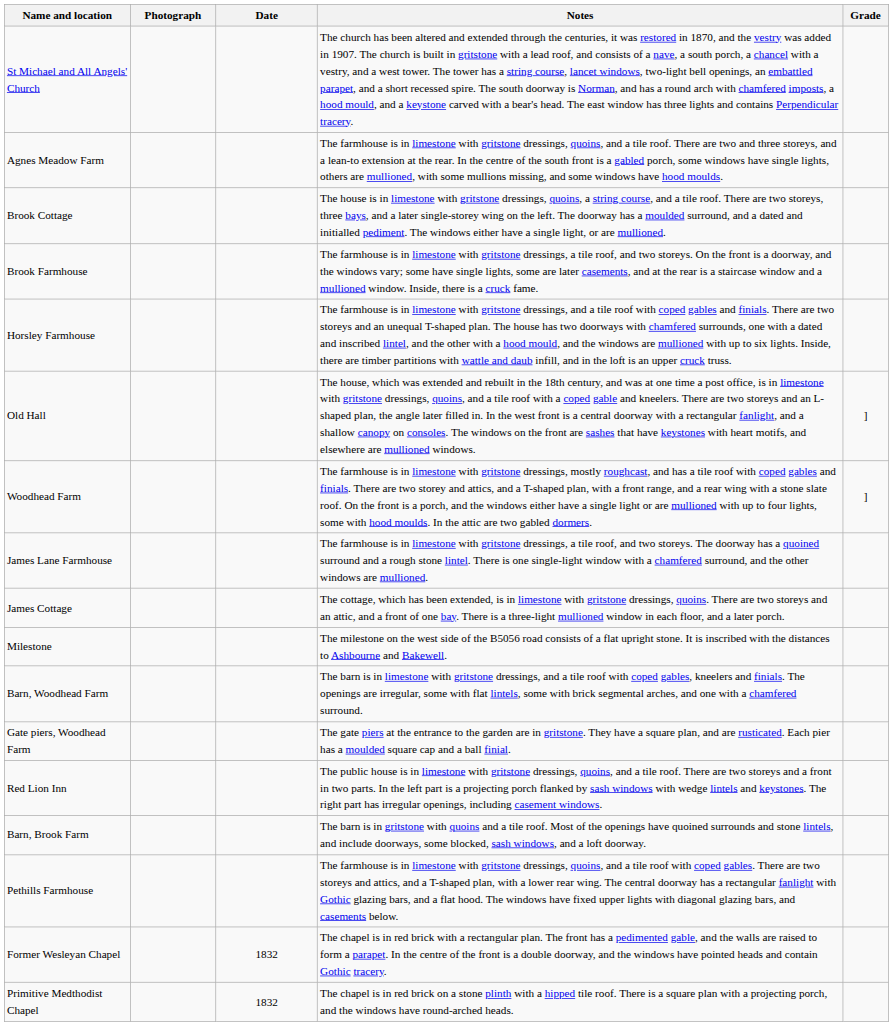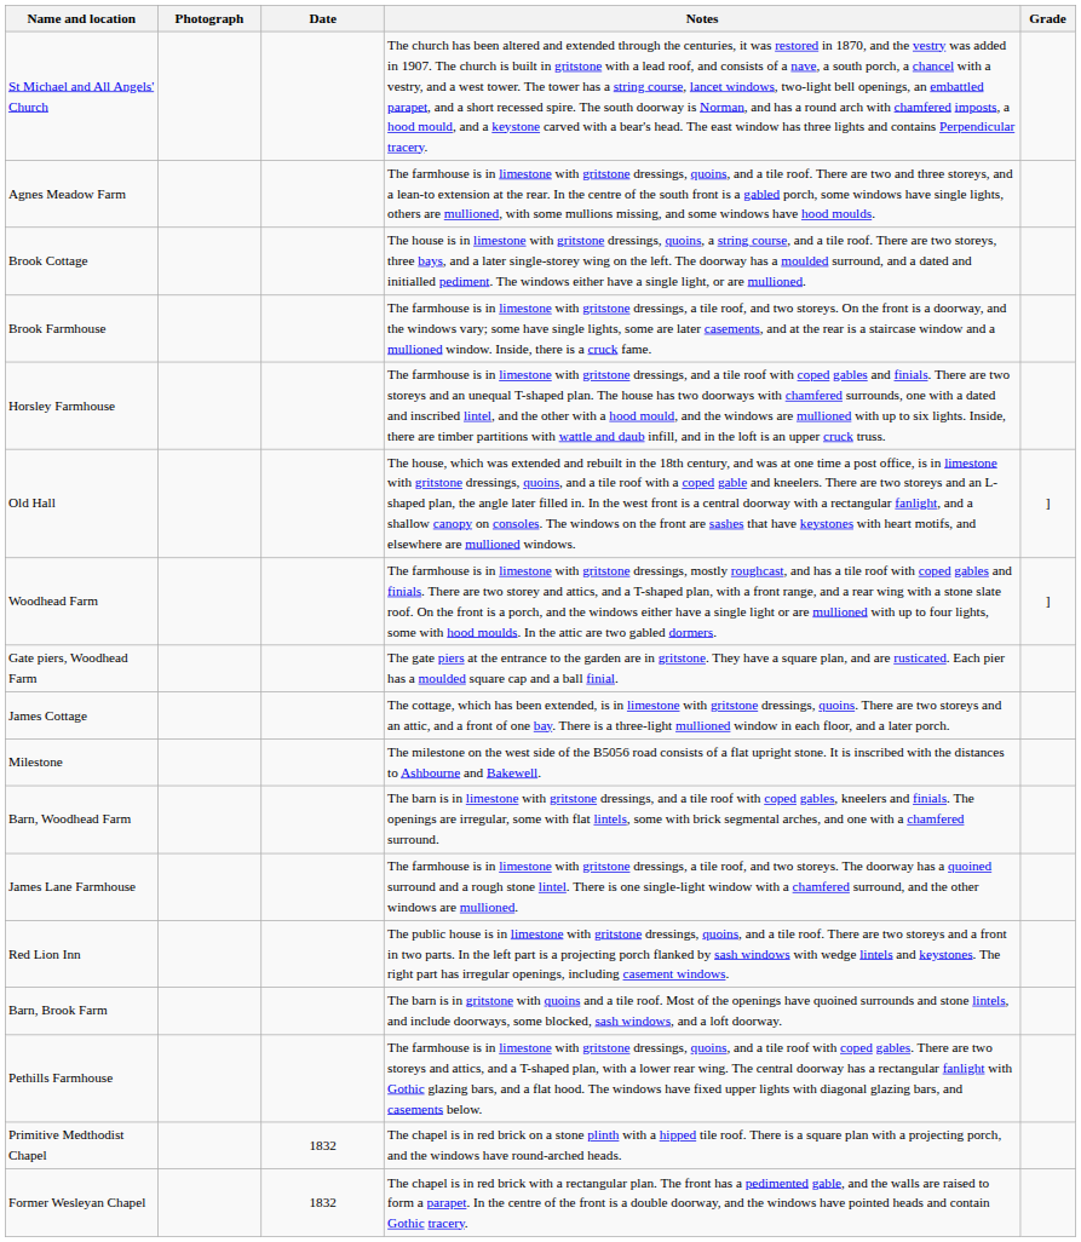 <table class="wikitable sortable plainrowheaders" style="width:100%; border:0; text-align:left; line-height:150%;">
 <tr>
 <th scope="col"  style="width:150px">Name and location</th>
 <th scope="col"  style="width:100px" class="unsortable">Photograph</th>
 <th scope="col"  style="width:120px">Date</th>
 <th scope="col"  style="width:650px" class="unsortable">Notes</th>
 <th scope="col"  style="width:50px">Grade</th>
 </tr>
 <tr>
 <td><a href='#'>St Michael and All Angels' Church</a><br><small></small></td>
 <td></td>
 <td align="center"></td>
 <td>The church has been altered and extended through the centuries, it was <a href='#'>restored</a> in 1870, and the <a href='#'>vestry</a> was added in 1907.  The church is built in <a href='#'>gritstone</a> with a lead roof, and consists of a <a href='#'>nave</a>, a south porch, a <a href='#'>chancel</a> with a vestry, and a west tower.  The tower has a <a href='#'>string course</a>, <a href='#'>lancet windows</a>, two-light bell openings, an <a href='#'>embattled</a> <a href='#'>parapet</a>, and a short recessed spire.  The south doorway is <a href='#'>Norman</a>, and has a round arch with <a href='#'>chamfered</a> <a href='#'>imposts</a>, a <a href='#'>hood mould</a>, and a <a href='#'>keystone</a> carved with a bear's head.  The east window has three lights and contains <a href='#'>Perpendicular</a> <a href='#'>tracery</a>.</td>
 <td align="center" ></td>
 </tr>
 <tr>
 <td>Agnes Meadow Farm<br><small></small></td>
 <td></td>
 <td align="center"></td>
 <td>The farmhouse is in <a href='#'>limestone</a> with <a href='#'>gritstone</a> dressings, <a href='#'>quoins</a>, and a tile roof.  There are two and three storeys, and a lean-to extension at the rear.  In the centre of the south front is a <a href='#'>gabled</a> porch, some windows have single lights, others are <a href='#'>mullioned</a>, with some mullions missing, and some windows have <a href='#'>hood moulds</a>.</td>
 <td align="center" ></td>
 </tr>
 <tr>
 <td>Brook Cottage<br><small></small></td>
 <td></td>
 <td align="center"></td>
 <td>The house is in <a href='#'>limestone</a> with <a href='#'>gritstone</a> dressings, <a href='#'>quoins</a>, a <a href='#'>string course</a>, and a tile roof.  There are two storeys, three <a href='#'>bays</a>, and a later single-storey wing on the left.  The doorway has a <a href='#'>moulded</a> surround, and a dated and initialled <a href='#'>pediment</a>.  The windows either have a single light, or are <a href='#'>mullioned</a>.</td>
 <td align="center" ></td>
 </tr>
 <tr>
 <td>Brook Farmhouse<br><small></small></td>
 <td></td>
 <td align="center"></td>
 <td>The farmhouse is in <a href='#'>limestone</a> with <a href='#'>gritstone</a> dressings, a tile roof, and two storeys.  On the front is a doorway, and the windows vary; some have single lights, some are later <a href='#'>casements</a>, and at the rear is a staircase window and a <a href='#'>mullioned</a> window.  Inside, there is a <a href='#'>cruck</a> fame.</td>
 <td align="center" ></td>
 </tr>
 <tr>
 <td>Horsley Farmhouse<br><small></small></td>
 <td></td>
 <td align="center"></td>
 <td>The farmhouse is in <a href='#'>limestone</a> with <a href='#'>gritstone</a> dressings, and a tile roof with <a href='#'>coped</a> <a href='#'>gables</a> and <a href='#'>finials</a>.  There are two storeys and an unequal T-shaped plan.  The house has two doorways with <a href='#'>chamfered</a> surrounds, one with a dated and inscribed <a href='#'>lintel</a>, and the other with a <a href='#'>hood mould</a>, and the windows are <a href='#'>mullioned</a> with up to six lights.  Inside, there are timber partitions with <a href='#'>wattle and daub</a> infill, and in the loft is an upper <a href='#'>cruck</a> truss.</td>
 <td align="center" ></td>
 </tr>
 <tr>
 <td>Old Hall<br><small></small></td>
 <td></td>
 <td align="center"></td>
 <td>The house, which was extended and rebuilt in the 18th century, and was at one time a post office, is in <a href='#'>limestone</a> with <a href='#'>gritstone</a> dressings, <a href='#'>quoins</a>, and a tile roof with a <a href='#'>coped</a> <a href='#'>gable</a> and kneelers.  There are two storeys and an L-shaped plan, the angle later filled in.  In the west front is a central doorway with a rectangular <a href='#'>fanlight</a>, and a shallow <a href='#'>canopy</a> on <a href='#'>consoles</a>.  The windows on the front are <a href='#'>sashes</a> that have <a href='#'>keystones</a> with heart motifs, and elsewhere are <a href='#'>mullioned</a> windows.</td>
 <td align="center" >]</td>
 </tr>
 <tr>
 <td>Woodhead Farm<br><small></small></td>
 <td></td>
 <td align="center"></td>
 <td>The farmhouse is in <a href='#'>limestone</a> with <a href='#'>gritstone</a> dressings, mostly <a href='#'>roughcast</a>, and has a tile roof with <a href='#'>coped</a> <a href='#'>gables</a> and <a href='#'>finials</a>.  There are two storey and attics, and a T-shaped plan, with a front range, and a rear wing with a stone slate roof.  On the front is a porch, and the windows either have a single light or are <a href='#'>mullioned</a> with up to four lights, some with <a href='#'>hood moulds</a>.  In the attic are two gabled <a href='#'>dormers</a>.</td>
 <td align="center" >]</td>
 </tr>
 <tr>
-<td>James Lane Farmhouse<br><small></small></td>
+<td>Gate piers, Woodhead Farm<br><small></small></td>
 <td></td>
 <td align="center"></td>
-<td>The farmhouse is in <a href='#'>limestone</a> with <a href='#'>gritstone</a> dressings, a tile roof, and two storeys.  The doorway has a <a href='#'>quoined</a> surround and a rough stone <a href='#'>lintel</a>.  There is one single-light window with a <a href='#'>chamfered</a> surround, and the other windows are <a href='#'>mullioned</a>.</td>
+<td>The gate <a href='#'>piers</a> at the entrance to the garden are in <a href='#'>gritstone</a>.  They have a square plan, and are <a href='#'>rusticated</a>.  Each pier has a <a href='#'>moulded</a> square cap and a ball <a href='#'>finial</a>.</td>
 <td align="center" ></td>
 </tr>
 <tr>
 <td>James Cottage<br><small></small></td>
 <td></td>
 <td align="center"></td>
 <td>The cottage, which has been extended, is in <a href='#'>limestone</a> with <a href='#'>gritstone</a> dressings, <a href='#'>quoins</a>.  There are two storeys and an attic, and a front of one <a href='#'>bay</a>.  There is a three-light <a href='#'>mullioned</a> window in each floor, and a later porch.</td>
 <td align="center" ></td>
 </tr>
 <tr>
 <td>Milestone<br><small></small></td>
 <td></td>
 <td align="center"></td>
 <td>The milestone on the west side of the B5056 road consists of a flat upright stone.  It is inscribed with the distances to <a href='#'>Ashbourne</a> and <a href='#'>Bakewell</a>.</td>
 <td align="center" ></td>
 </tr>
 <tr>
 <td>Barn, Woodhead Farm<br><small></small></td>
 <td></td>
 <td align="center"></td>
 <td>The barn is in <a href='#'>limestone</a> with <a href='#'>gritstone</a> dressings, and a tile roof with <a href='#'>coped</a> <a href='#'>gables</a>, kneelers and <a href='#'>finials</a>.  The openings are irregular, some with flat <a href='#'>lintels</a>, some with brick segmental arches, and one with a <a href='#'>chamfered</a> surround.</td>
 <td align="center" ></td>
 </tr>
 <tr>
-<td>Gate piers, Woodhead Farm<br><small></small></td>
+<td>James Lane Farmhouse<br><small></small></td>
 <td></td>
 <td align="center"></td>
-<td>The gate <a href='#'>piers</a> at the entrance to the garden are in <a href='#'>gritstone</a>.  They have a square plan, and are <a href='#'>rusticated</a>.  Each pier has a <a href='#'>moulded</a> square cap and a ball <a href='#'>finial</a>.</td>
+<td>The farmhouse is in <a href='#'>limestone</a> with <a href='#'>gritstone</a> dressings, a tile roof, and two storeys.  The doorway has a <a href='#'>quoined</a> surround and a rough stone <a href='#'>lintel</a>.  There is one single-light window with a <a href='#'>chamfered</a> surround, and the other windows are <a href='#'>mullioned</a>.</td>
 <td align="center" ></td>
 </tr>
 <tr>
 <td>Red Lion Inn<br><small></small></td>
 <td></td>
 <td align="center"></td>
 <td>The public house is in <a href='#'>limestone</a> with <a href='#'>gritstone</a> dressings, <a href='#'>quoins</a>, and a tile roof.  There are two storeys and a front in two parts.  In the left part is a projecting porch flanked by <a href='#'>sash windows</a> with wedge <a href='#'>lintels</a> and <a href='#'>keystones</a>.  The right part has irregular openings, including <a href='#'>casement windows</a>.</td>
 <td align="center" ></td>
 </tr>
 <tr>
 <td>Barn, Brook Farm<br><small></small></td>
 <td></td>
 <td align="center"></td>
 <td>The barn is in <a href='#'>gritstone</a> with <a href='#'>quoins</a> and a tile roof.  Most of the openings have quoined surrounds and stone <a href='#'>lintels</a>, and include doorways, some blocked, <a href='#'>sash windows</a>, and a loft doorway.</td>
 <td align="center" ></td>
 </tr>
 <tr>
 <td>Pethills Farmhouse<br><small></small></td>
 <td></td>
 <td align="center"></td>
 <td>The farmhouse is in <a href='#'>limestone</a> with <a href='#'>gritstone</a> dressings, <a href='#'>quoins</a>, and a tile roof with <a href='#'>coped</a> <a href='#'>gables</a>.  There are two storeys and attics, and a T-shaped plan, with a lower rear wing.  The central doorway has a rectangular <a href='#'>fanlight</a> with <a href='#'>Gothic</a> glazing bars, and a flat hood.  The windows have fixed upper lights with diagonal glazing bars, and <a href='#'>casements</a> below.</td>
 <td align="center" ></td>
 </tr>
 <tr>
+<td>Primitive Medthodist Chapel<br><small></small></td>
+<td></td>
+<td align="center">1832</td>
+<td>The chapel is in red brick on a stone <a href='#'>plinth</a> with a <a href='#'>hipped</a> tile roof.  There is a square plan with a projecting porch, and the windows have round-arched heads.</td>
+<td align="center" ></td>
+</tr>
+<tr>
 <td>Former Wesleyan Chapel<br><small></small></td>
 <td></td>
 <td align="center">1832</td>
 <td>The chapel is in red brick with a rectangular plan.  The front has a <a href='#'>pedimented</a> <a href='#'>gable</a>, and the walls are raised to form a <a href='#'>parapet</a>.  In the centre of the front is a double doorway, and the windows have pointed heads and contain <a href='#'>Gothic</a> <a href='#'>tracery</a>.</td>
 <td align="center" ></td>
 </tr>
 <tr>
-<td>Primitive Medthodist Chapel<br><small></small></td>
-<td></td>
-<td align="center">1832</td>
-<td>The chapel is in red brick on a stone <a href='#'>plinth</a> with a <a href='#'>hipped</a> tile roof.  There is a square plan with a projecting porch, and the windows have round-arched heads.</td>
-<td align="center" ></td>
-</tr>
-<tr>
 </tr>
 </table>
